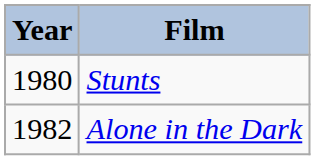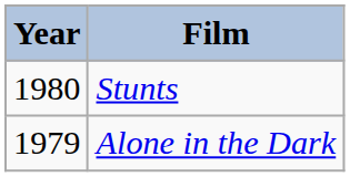 <table class="wikitable" style="font-size:95%;">
 <tr>
 <th style="background:#B0C4DE;">Year</th>
 <th style="background:#B0C4DE;">Film</th>
 </tr>
 <tr>
 <td>1980</td>
 <td><em><a href='#'>Stunts</a></em></td>
 </tr>
 <tr>
-<td>1982</td>
+<td>1979</td>
 <td><em><a href='#'>Alone in the Dark</a></em></td>
 </tr>
 </table>
